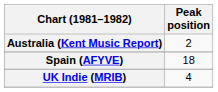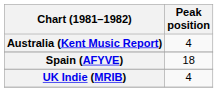 <table class="wikitable sortable plainrowheaders" style="text-align:center">
 <tr>
 <th scope="col">Chart (1981–1982)</th>
 <th scope="col">Peak<br>position</th>
 </tr>
 <tr>
 <th scope="row">Australia (<a href='#'>Kent Music Report</a>)</th>
-<td>2</td>
+<td>4</td>
 </tr>
 <tr>
 </tr>
 <tr>
 </tr>
 <tr>
 </tr>
 <tr>
 <th scope="row">Spain (<a href='#'>AFYVE</a>)</th>
 <td>18</td>
 </tr>
 <tr>
 </tr>
 <tr>
 </tr>
 <tr>
 <th scope="row"><a href='#'>UK Indie</a> (<a href='#'>MRIB</a>)</th>
 <td>4</td>
 </tr>
 <tr>
 </tr>
 </table>
